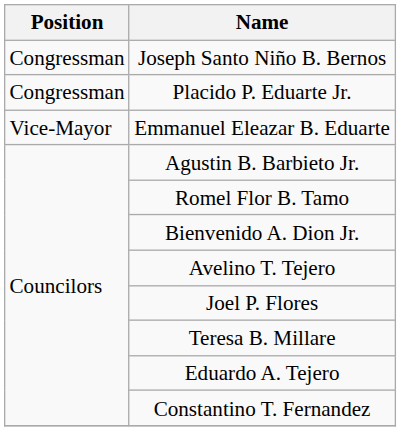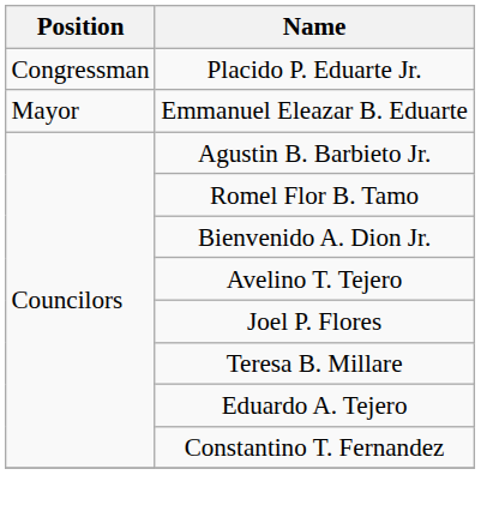 <table class="wikitable" style="line-height:1.20em; font-size:100%;">
 <tr>
 <th>Position</th>
 <th>Name</th>
 </tr>
 <tr>
 <td>Congressman</td>
-<td style="text-align:center;">Joseph Santo Niño B. Bernos</td>
-</tr>
-<tr>
-<td>Congressman</td>
 <td style="text-align:center;">Placido P. Eduarte Jr.</td>
 </tr>
 <tr>
-<td>Vice-Mayor</td>
+<td>Mayor</td>
 <td style="text-align:center;">Emmanuel Eleazar B. Eduarte</td>
 </tr>
 <tr>
 <td rowspan=8>Councilors</td>
 <td style="text-align:center;">Agustin B. Barbieto Jr.</td>
 </tr>
 <tr>
 <td style="text-align:center;">Romel Flor B. Tamo</td>
 </tr>
 <tr>
 <td style="text-align:center;">Bienvenido A. Dion Jr.</td>
 </tr>
 <tr>
 <td style="text-align:center;">Avelino T. Tejero</td>
 </tr>
 <tr>
 <td style="text-align:center;">Joel P. Flores</td>
 </tr>
 <tr>
 <td style="text-align:center;">Teresa B. Millare</td>
 </tr>
 <tr>
 <td style="text-align:center;">Eduardo A. Tejero</td>
 </tr>
 <tr>
 <td style="text-align:center;">Constantino T. Fernandez</td>
 </tr>
 <tr>
 </tr>
 </table>
